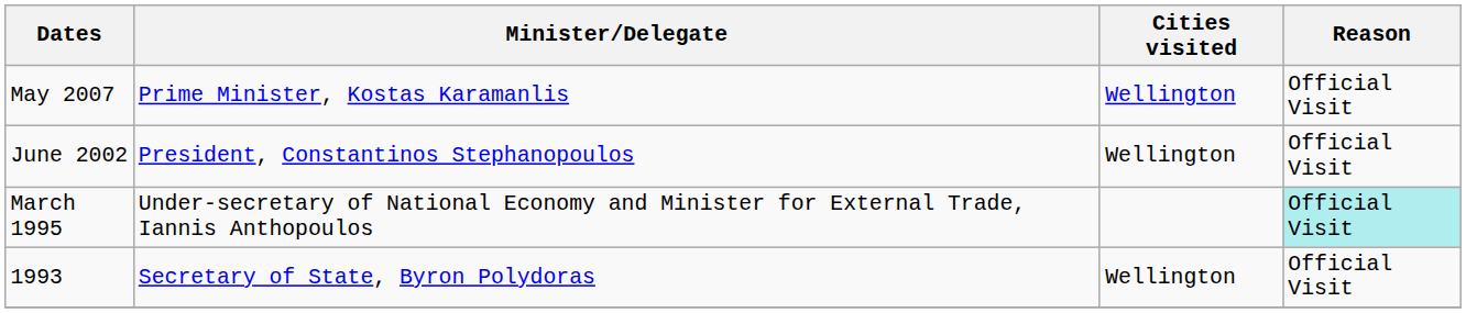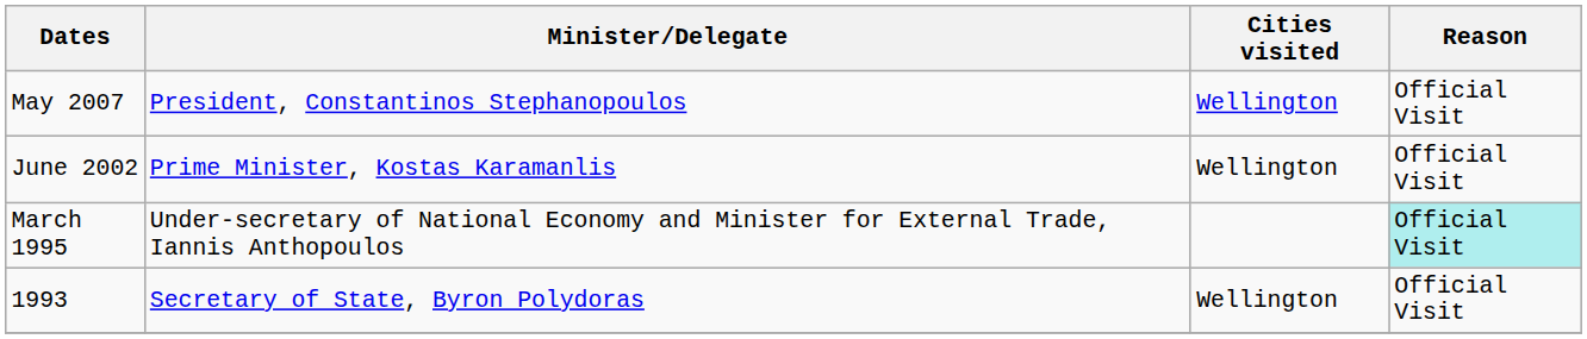 <table class=wikitable>
 <tr>
 <th>Dates</th>
 <th>Minister/Delegate</th>
 <th>Cities visited</th>
 <th>Reason</th>
 </tr>
 <tr>
 <td>May 2007</td>
-<td><a href='#'>Prime Minister</a>, <a href='#'>Kostas Karamanlis</a></td>
+<td><a href='#'>President</a>, <a href='#'>Constantinos Stephanopoulos</a></td>
 <td><a href='#'>Wellington</a></td>
 <td>Official Visit</td>
 </tr>
 <tr>
 <td>June 2002</td>
-<td><a href='#'>President</a>, <a href='#'>Constantinos Stephanopoulos</a></td>
+<td><a href='#'>Prime Minister</a>, <a href='#'>Kostas Karamanlis</a></td>
 <td>Wellington</td>
 <td>Official Visit</td>
 </tr>
 <tr>
 <td>March 1995</td>
 <td>Under-secretary of National Economy and Minister for External Trade, Iannis Anthopoulos</td>
 <td></td>
 <td style="background: paleturquoise;">Official Visit</td>
 </tr>
 <tr>
 <td>1993</td>
 <td><a href='#'>Secretary of State</a>, <a href='#'>Byron Polydoras</a></td>
 <td>Wellington</td>
 <td>Official Visit</td>
 </tr>
 <tr>
 </tr>
 </table>
